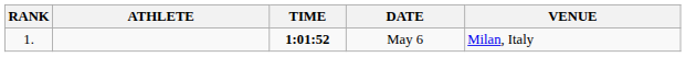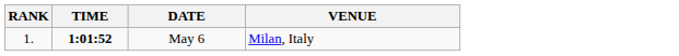 <table class="wikitable" style="border-collapse: collapse; font-size: 90%;">
 <tr>
 <th>RANK</th>
-<th align="center" style="width: 15em">ATHLETE</th>
 <th align="center" style="width: 5em">TIME</th>
 <th align="center" style="width: 8em">DATE</th>
 <th align="center" style="width: 15em">VENUE</th>
 </tr>
 <tr>
 <td align="center">1.</td>
-<td></td>
 <td align="center"><strong>1:01:52</strong></td>
 <td align="center">May 6</td>
 <td><a href='#'>Milan</a>, Italy</td>
 </tr>
 </table>
